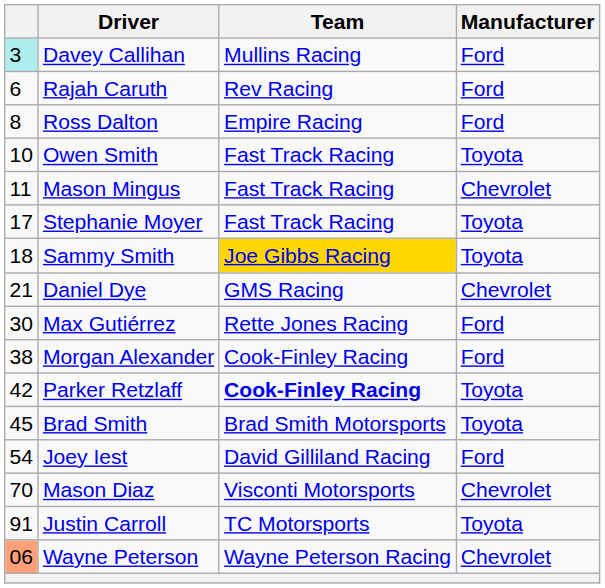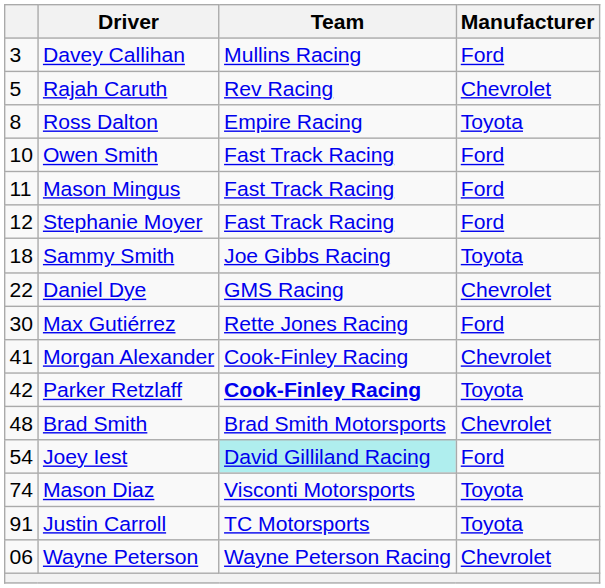 <table class="wikitable" style="font-size:95%">
 <tr>
 <th></th>
 <th>Driver</th>
 <th>Team</th>
 <th>Manufacturer</th>
 </tr>
 <tr>
-<td style="background: paleturquoise;">3</td>
+<td>3</td>
 <td><a href='#'>Davey Callihan</a></td>
 <td><a href='#'>Mullins Racing</a></td>
 <td><a href='#'>Ford</a></td>
 </tr>
 <tr>
-<td>6</td>
+<td>5</td>
 <td><a href='#'>Rajah Caruth</a></td>
 <td><a href='#'>Rev Racing</a></td>
-<td><a href='#'>Ford</a></td>
+<td><a href='#'>Chevrolet</a></td>
 </tr>
 <tr>
 <td>8</td>
 <td><a href='#'>Ross Dalton</a></td>
 <td><a href='#'>Empire Racing</a></td>
-<td><a href='#'>Ford</a></td>
+<td><a href='#'>Toyota</a></td>
 </tr>
 <tr>
 <td>10</td>
 <td><a href='#'>Owen Smith</a></td>
 <td><a href='#'>Fast Track Racing</a></td>
-<td><a href='#'>Toyota</a></td>
+<td><a href='#'>Ford</a></td>
 </tr>
 <tr>
 <td>11</td>
 <td><a href='#'>Mason Mingus</a></td>
 <td><a href='#'>Fast Track Racing</a></td>
-<td><a href='#'>Chevrolet</a></td>
+<td><a href='#'>Ford</a></td>
 </tr>
 <tr>
-<td>17</td>
+<td>12</td>
 <td><a href='#'>Stephanie Moyer</a></td>
 <td><a href='#'>Fast Track Racing</a></td>
-<td><a href='#'>Toyota</a></td>
+<td><a href='#'>Ford</a></td>
 </tr>
 <tr>
 <td>18</td>
 <td><a href='#'>Sammy Smith</a></td>
-<td style="background: gold;"><a href='#'>Joe Gibbs Racing</a></td>
+<td><a href='#'>Joe Gibbs Racing</a></td>
 <td><a href='#'>Toyota</a></td>
 </tr>
 <tr>
-<td>21</td>
+<td>22</td>
 <td><a href='#'>Daniel Dye</a></td>
 <td><a href='#'>GMS Racing</a></td>
 <td><a href='#'>Chevrolet</a></td>
 </tr>
 <tr>
 <td>30</td>
 <td><a href='#'>Max Gutiérrez</a></td>
 <td><a href='#'>Rette Jones Racing</a></td>
 <td><a href='#'>Ford</a></td>
 </tr>
 <tr>
-<td>38</td>
+<td>41</td>
 <td><a href='#'>Morgan Alexander</a></td>
 <td><a href='#'>Cook-Finley Racing</a></td>
-<td><a href='#'>Ford</a></td>
+<td><a href='#'>Chevrolet</a></td>
 </tr>
 <tr>
 <td>42</td>
 <td><a href='#'>Parker Retzlaff</a></td>
 <td><strong><a href='#'>Cook-Finley Racing</a></strong></td>
 <td><a href='#'>Toyota</a></td>
 </tr>
 <tr>
-<td>45</td>
+<td>48</td>
 <td><a href='#'>Brad Smith</a></td>
 <td><a href='#'>Brad Smith Motorsports</a></td>
-<td><a href='#'>Toyota</a></td>
+<td><a href='#'>Chevrolet</a></td>
 </tr>
 <tr>
 <td>54</td>
 <td><a href='#'>Joey Iest</a></td>
-<td><a href='#'>David Gilliland Racing</a></td>
+<td style="background: paleturquoise;"><a href='#'>David Gilliland Racing</a></td>
 <td><a href='#'>Ford</a></td>
 </tr>
 <tr>
-<td>70</td>
+<td>74</td>
 <td><a href='#'>Mason Diaz</a></td>
 <td><a href='#'>Visconti Motorsports</a></td>
-<td><a href='#'>Chevrolet</a></td>
+<td><a href='#'>Toyota</a></td>
 </tr>
 <tr>
 <td>91</td>
 <td><a href='#'>Justin Carroll</a></td>
 <td><a href='#'>TC Motorsports</a></td>
 <td><a href='#'>Toyota</a></td>
 </tr>
 <tr>
-<td style="background: lightsalmon;">06</td>
+<td>06</td>
 <td><a href='#'>Wayne Peterson</a></td>
 <td><a href='#'>Wayne Peterson Racing</a></td>
 <td><a href='#'>Chevrolet</a></td>
 </tr>
 <tr>
 <th colspan="7"></th>
 </tr>
 </table>
